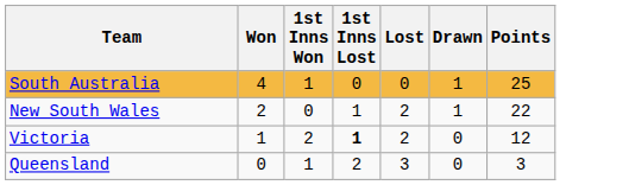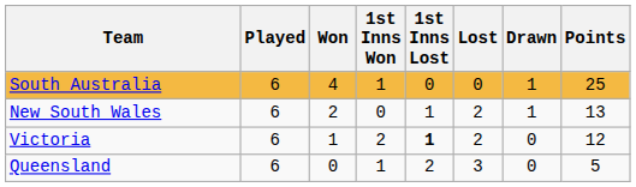 <table class="wikitable" style="text-align:center;">
 <tr>
 <th width=175>Team</th>
+<th style="width:30px;" abbr="Played">Played</th>
 <th style="width:30px;" abbr="Won">Won</th>
 <th style="width:30px;" abbr="1stWon">1st Inns Won</th>
 <th style="width:30px;" abbr="1stLost">1st Inns Lost</th>
 <th style="width:30px;" abbr="Lost">Lost</th>
 <th style="width:30px;" abbr="Drawn">Drawn</th>
 <th style="width:30px;" abbr="Points">Points</th>
 </tr>
 <tr style="background:#f4b942;">
 <td style="text-align:left;"><a href='#'>South Australia</a></td>
+<td>6</td>
 <td>4</td>
 <td>1</td>
 <td>0</td>
 <td>0</td>
 <td>1</td>
 <td>25</td>
 </tr>
 <tr>
 <td style="text-align:left;"><a href='#'>New South Wales</a></td>
+<td>6</td>
 <td>2</td>
 <td>0</td>
 <td>1</td>
 <td>2</td>
 <td>1</td>
-<td>22</td>
+<td>13</td>
 </tr>
 <tr>
 <td style="text-align:left;"><a href='#'>Victoria</a></td>
+<td>6</td>
 <td>1</td>
 <td>2</td>
 <td><strong>1</strong></td>
 <td>2</td>
 <td>0</td>
 <td>12</td>
 </tr>
 <tr>
 <td style="text-align:left;"><a href='#'>Queensland</a></td>
+<td>6</td>
 <td>0</td>
 <td>1</td>
 <td>2</td>
 <td>3</td>
 <td>0</td>
-<td>3</td>
+<td>5</td>
 </tr>
 </table>
